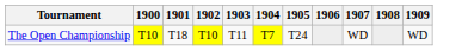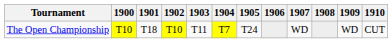 <table class="wikitable" style="font-size:95%;text-align:center;">
 <tr>
 <th>Tournament</th>
 <th>1900</th>
 <th>1901</th>
 <th>1902</th>
 <th>1903</th>
 <th>1904</th>
 <th>1905</th>
 <th>1906</th>
 <th>1907</th>
 <th>1908</th>
 <th>1909</th>
+<th>1910</th>
 </tr>
 <tr>
 <td align=left><a href='#'>The Open Championship</a></td>
 <td style="background:yellow;">T10</td>
 <td>T18</td>
 <td style="background:yellow;">T10</td>
 <td>T11</td>
 <td style="background:yellow;">T7</td>
 <td>T24</td>
 <td style="background:#eeeeee;"></td>
 <td>WD</td>
 <td style="background:#eeeeee;"></td>
 <td>WD</td>
+<td>CUT</td>
 </tr>
 </table>
